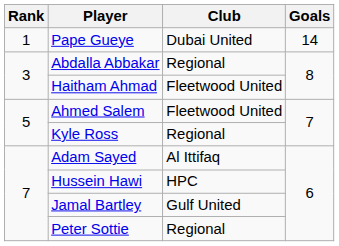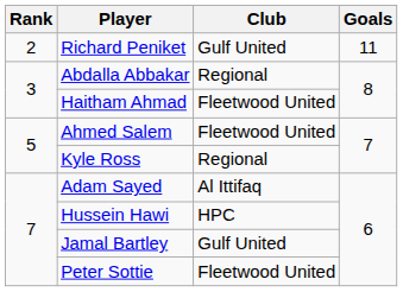 <table class=wikitable>
 <tr>
 <th>Rank</th>
 <th>Player</th>
 <th>Club</th>
 <th>Goals</th>
 </tr>
 <tr>
-<td align=center>1</td>
-<td align=left> <a href='#'>Pape Gueye</a></td>
-<td align=left>Dubai United</td>
-<td align=center>14</td>
+<td align=center>2</td>
+<td align=left> <a href='#'>Richard Peniket</a></td>
+<td align=left>Gulf United</td>
+<td align=center>11</td>
 </tr>
 <tr>
 <td rowspan=2 align=center>3</td>
 <td align=left> <a href='#'>Abdalla Abbakar</a></td>
 <td align=left>Regional</td>
 <td rowspan=2 align=center>8</td>
 </tr>
 <tr>
 <td align=left> <a href='#'>Haitham Ahmad</a></td>
 <td align=left>Fleetwood United</td>
 </tr>
 <tr>
 <td rowspan=2 align=center>5</td>
 <td align=left> <a href='#'>Ahmed Salem</a></td>
 <td align=left>Fleetwood United</td>
 <td rowspan=2 align=center>7</td>
 </tr>
 <tr>
 <td align=left> <a href='#'>Kyle Ross</a></td>
 <td align=left>Regional</td>
 </tr>
 <tr>
 <td rowspan=4 align=center>7</td>
 <td align=left> <a href='#'>Adam Sayed</a></td>
 <td align=left>Al Ittifaq</td>
 <td rowspan=4 align=center>6</td>
 </tr>
 <tr>
 <td align=left> <a href='#'>Hussein Hawi</a></td>
 <td align=left>HPC</td>
 </tr>
 <tr>
 <td align=left> <a href='#'>Jamal Bartley</a></td>
 <td align=left>Gulf United</td>
 </tr>
 <tr>
 <td align=left> <a href='#'>Peter Sottie</a></td>
-<td align=left>Regional</td>
+<td align=left>Fleetwood United</td>
 </tr>
 </table>
